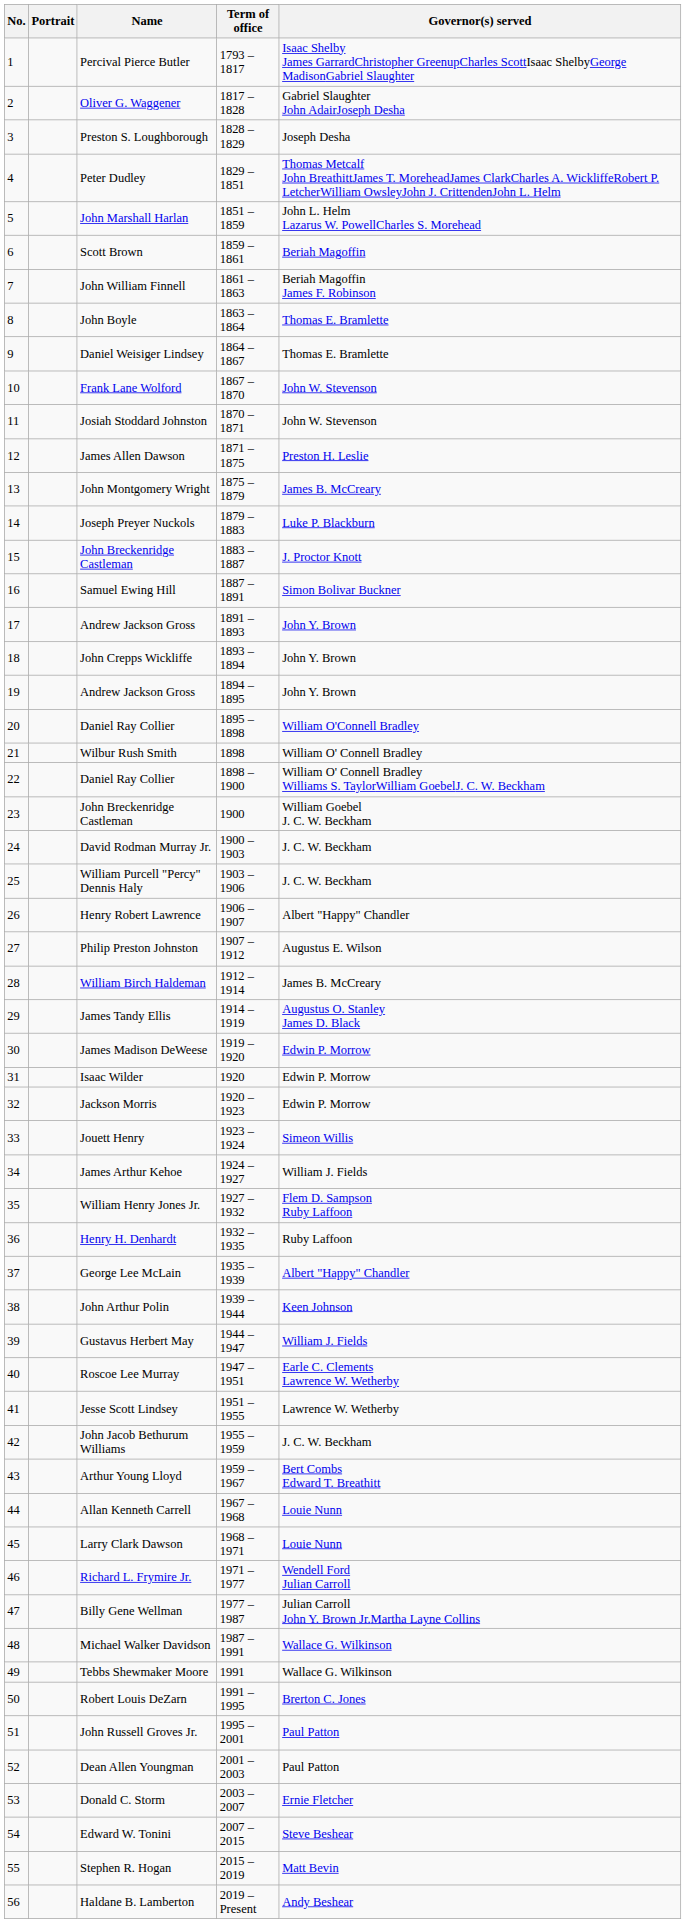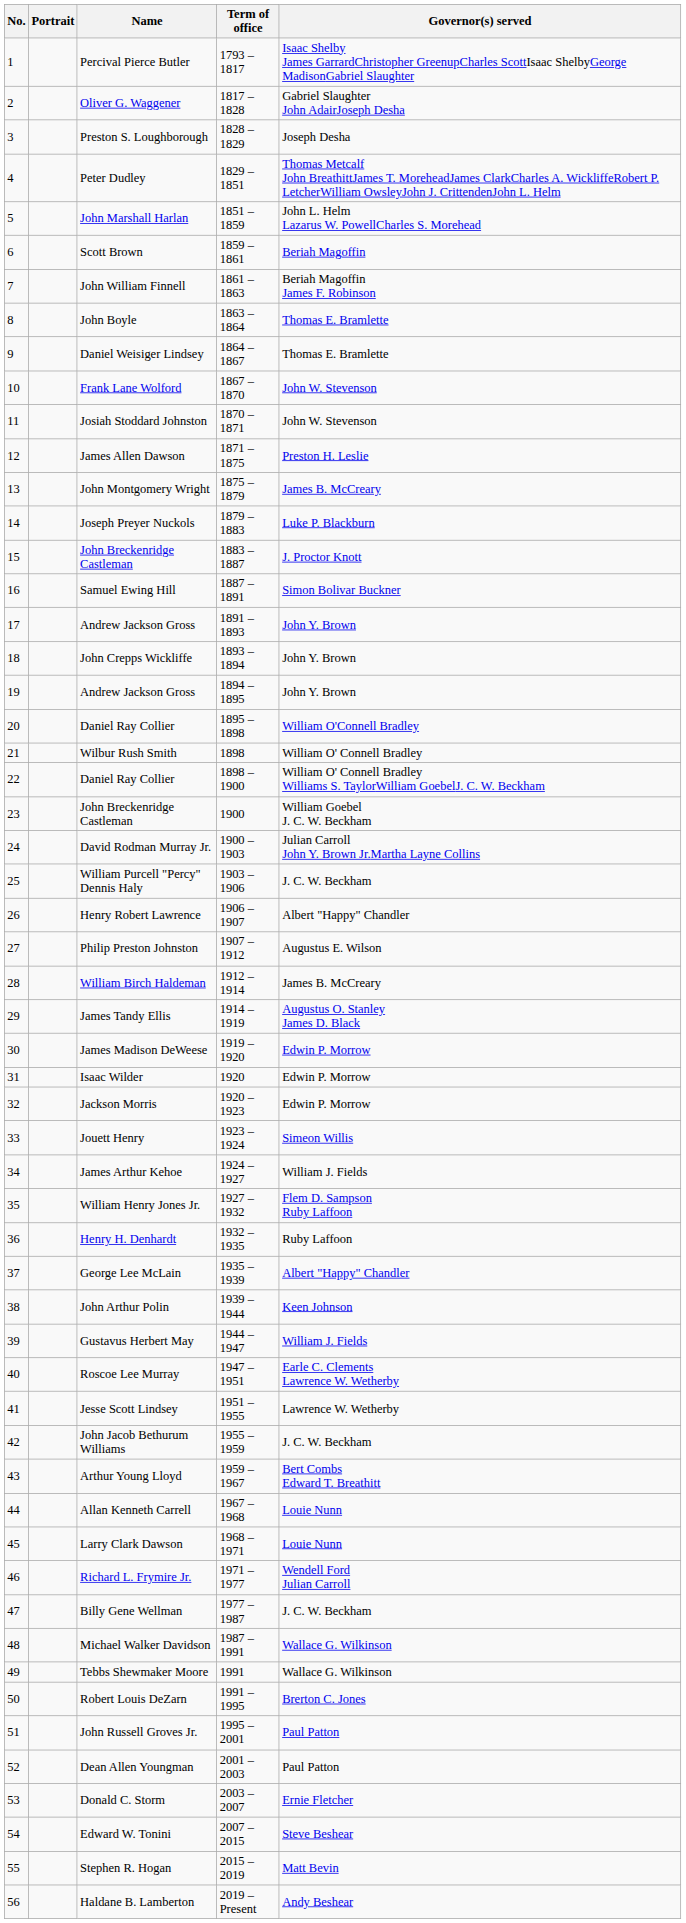 <table class="wikitable">
 <tr>
 <th>No.</th>
 <th>Portrait</th>
 <th><strong>Name</strong></th>
 <th>Term of office</th>
 <th>Governor(s) served</th>
 </tr>
 <tr>
 <td>1</td>
 <td></td>
 <td>Percival Pierce Butler</td>
 <td>1793 – 1817</td>
 <td><a href='#'>Isaac Shelby</a><br><a href='#'>James Garrard</a><a href='#'>Christopher Greenup</a><a href='#'>Charles Scott</a>Isaac Shelby<a href='#'>George Madison</a><a href='#'>Gabriel Slaughter</a></td>
 </tr>
 <tr>
 <td>2</td>
 <td></td>
 <td><a href='#'>Oliver G. Waggener</a></td>
 <td>1817 – 1828</td>
 <td>Gabriel Slaughter<br><a href='#'>John Adair</a><a href='#'>Joseph Desha</a></td>
 </tr>
 <tr>
 <td>3</td>
 <td></td>
 <td>Preston S. Loughborough</td>
 <td>1828 – 1829</td>
 <td>Joseph Desha</td>
 </tr>
 <tr>
 <td>4</td>
 <td></td>
 <td>Peter Dudley</td>
 <td>1829 – 1851</td>
 <td><a href='#'>Thomas Metcalf</a><br><a href='#'>John Breathitt</a><a href='#'>James T. Morehead</a><a href='#'>James Clark</a><a href='#'>Charles A. Wickliffe</a><a href='#'>Robert P. Letcher</a><a href='#'>William Owsley</a><a href='#'>John J. Crittenden</a><a href='#'>John L. Helm</a></td>
 </tr>
 <tr>
 <td>5</td>
 <td></td>
 <td><a href='#'>John Marshall Harlan</a></td>
 <td>1851 – 1859</td>
 <td>John L. Helm<br><a href='#'>Lazarus W. Powell</a><a href='#'>Charles S. Morehead</a></td>
 </tr>
 <tr>
 <td>6</td>
 <td></td>
 <td>Scott Brown</td>
 <td>1859 – 1861</td>
 <td><a href='#'>Beriah Magoffin</a></td>
 </tr>
 <tr>
 <td>7</td>
 <td></td>
 <td>John William Finnell</td>
 <td>1861 – 1863</td>
 <td>Beriah Magoffin<br><a href='#'>James F. Robinson</a></td>
 </tr>
 <tr>
 <td>8</td>
 <td></td>
 <td>John Boyle</td>
 <td>1863 – 1864</td>
 <td><a href='#'>Thomas E. Bramlette</a></td>
 </tr>
 <tr>
 <td>9</td>
 <td></td>
 <td>Daniel Weisiger Lindsey</td>
 <td>1864 – 1867</td>
 <td>Thomas E. Bramlette</td>
 </tr>
 <tr>
 <td>10</td>
 <td></td>
 <td><a href='#'>Frank Lane Wolford</a></td>
 <td>1867 – 1870</td>
 <td><a href='#'>John W. Stevenson</a></td>
 </tr>
 <tr>
 <td>11</td>
 <td></td>
 <td>Josiah Stoddard Johnston</td>
 <td>1870 – 1871</td>
 <td>John W. Stevenson</td>
 </tr>
 <tr>
 <td>12</td>
 <td></td>
 <td>James Allen Dawson</td>
 <td>1871 – 1875</td>
 <td><a href='#'>Preston H. Leslie</a></td>
 </tr>
 <tr>
 <td>13</td>
 <td></td>
 <td>John Montgomery Wright</td>
 <td>1875 – 1879</td>
 <td><a href='#'>James B. McCreary</a></td>
 </tr>
 <tr>
 <td>14</td>
 <td></td>
 <td>Joseph Preyer Nuckols</td>
 <td>1879 – 1883</td>
 <td><a href='#'>Luke P. Blackburn</a></td>
 </tr>
 <tr>
 <td>15</td>
 <td></td>
 <td><a href='#'>John Breckenridge Castleman</a></td>
 <td>1883 – 1887</td>
 <td><a href='#'>J. Proctor Knott</a></td>
 </tr>
 <tr>
 <td>16</td>
 <td></td>
 <td>Samuel Ewing Hill</td>
 <td>1887 – 1891</td>
 <td><a href='#'>Simon Bolivar Buckner</a></td>
 </tr>
 <tr>
 <td>17</td>
 <td></td>
 <td>Andrew Jackson Gross</td>
 <td>1891 – 1893</td>
 <td><a href='#'>John Y. Brown</a></td>
 </tr>
 <tr>
 <td>18</td>
 <td></td>
 <td>John Crepps Wickliffe</td>
 <td>1893 – 1894</td>
 <td>John Y. Brown</td>
 </tr>
 <tr>
 <td>19</td>
 <td></td>
 <td>Andrew Jackson Gross</td>
 <td>1894 – 1895</td>
 <td>John Y. Brown</td>
 </tr>
 <tr>
 <td>20</td>
 <td></td>
 <td>Daniel Ray Collier</td>
 <td>1895 – 1898</td>
 <td><a href='#'>William O'Connell Bradley</a></td>
 </tr>
 <tr>
 <td>21</td>
 <td></td>
 <td>Wilbur Rush Smith</td>
 <td>1898</td>
 <td>William O' Connell Bradley</td>
 </tr>
 <tr>
 <td>22</td>
 <td></td>
 <td>Daniel Ray Collier</td>
 <td>1898 – 1900</td>
 <td>William O' Connell Bradley<br><a href='#'>Williams S. Taylor</a><a href='#'>William Goebel</a><a href='#'>J. C. W. Beckham</a></td>
 </tr>
 <tr>
 <td>23</td>
 <td></td>
 <td>John Breckenridge Castleman</td>
 <td>1900</td>
 <td>William Goebel<br>J. C. W. Beckham</td>
 </tr>
 <tr>
 <td>24</td>
 <td></td>
 <td>David Rodman Murray Jr.</td>
 <td>1900 – 1903</td>
-<td>J. C. W. Beckham</td>
+<td>Julian Carroll<br><a href='#'>John Y. Brown Jr.</a><a href='#'>Martha Layne Collins</a></td>
 </tr>
 <tr>
 <td>25</td>
 <td></td>
 <td>William Purcell "Percy" Dennis Haly</td>
 <td>1903 – 1906</td>
 <td>J. C. W. Beckham</td>
 </tr>
 <tr>
 <td>26</td>
 <td></td>
 <td>Henry Robert Lawrence</td>
 <td>1906 – 1907</td>
 <td>Albert "Happy" Chandler</td>
 </tr>
 <tr>
 <td>27</td>
 <td></td>
 <td>Philip Preston Johnston</td>
 <td>1907 – 1912</td>
 <td>Augustus E. Wilson</td>
 </tr>
 <tr>
 <td>28</td>
 <td></td>
 <td><a href='#'>William Birch Haldeman</a></td>
 <td>1912 – 1914</td>
 <td>James B. McCreary</td>
 </tr>
 <tr>
 <td>29</td>
 <td></td>
 <td>James Tandy Ellis</td>
 <td>1914 – 1919</td>
 <td><a href='#'>Augustus O. Stanley</a><br><a href='#'>James D. Black</a></td>
 </tr>
 <tr>
 <td>30</td>
 <td></td>
 <td>James Madison DeWeese</td>
 <td>1919 – 1920</td>
 <td><a href='#'>Edwin P. Morrow</a></td>
 </tr>
 <tr>
 <td>31</td>
 <td></td>
 <td>Isaac Wilder</td>
 <td>1920</td>
 <td>Edwin P. Morrow</td>
 </tr>
 <tr>
 <td>32</td>
 <td></td>
 <td>Jackson Morris</td>
 <td>1920 – 1923</td>
 <td>Edwin P. Morrow</td>
 </tr>
 <tr>
 <td>33</td>
 <td></td>
 <td>Jouett Henry</td>
 <td>1923 – 1924</td>
 <td><a href='#'>Simeon Willis</a></td>
 </tr>
 <tr>
 <td>34</td>
 <td></td>
 <td>James Arthur Kehoe</td>
 <td>1924 – 1927</td>
 <td>William J. Fields</td>
 </tr>
 <tr>
 <td>35</td>
 <td></td>
 <td>William Henry Jones Jr.</td>
 <td>1927 – 1932</td>
 <td><a href='#'>Flem D. Sampson</a><br><a href='#'>Ruby Laffoon</a></td>
 </tr>
 <tr>
 <td>36</td>
 <td></td>
 <td><a href='#'>Henry H. Denhardt</a></td>
 <td>1932 – 1935</td>
 <td>Ruby Laffoon</td>
 </tr>
 <tr>
 <td>37</td>
 <td></td>
 <td>George Lee McLain</td>
 <td>1935 – 1939</td>
 <td><a href='#'>Albert "Happy" Chandler</a></td>
 </tr>
 <tr>
 <td>38</td>
 <td></td>
 <td>John Arthur Polin</td>
 <td>1939 – 1944</td>
 <td><a href='#'>Keen Johnson</a></td>
 </tr>
 <tr>
 <td>39</td>
 <td></td>
 <td>Gustavus Herbert May</td>
 <td>1944 – 1947</td>
 <td><a href='#'>William J. Fields</a></td>
 </tr>
 <tr>
 <td>40</td>
 <td></td>
 <td>Roscoe Lee Murray</td>
 <td>1947 – 1951</td>
 <td><a href='#'>Earle C. Clements</a><br><a href='#'>Lawrence W. Wetherby</a></td>
 </tr>
 <tr>
 <td>41</td>
 <td></td>
 <td>Jesse Scott Lindsey</td>
 <td>1951 – 1955</td>
 <td>Lawrence W. Wetherby</td>
 </tr>
 <tr>
 <td>42</td>
 <td></td>
 <td>John Jacob Bethurum Williams</td>
 <td>1955 – 1959</td>
 <td>J. C. W. Beckham</td>
 </tr>
 <tr>
 <td>43</td>
 <td></td>
 <td>Arthur Young Lloyd</td>
 <td>1959 – 1967</td>
 <td><a href='#'>Bert Combs</a><br><a href='#'>Edward T. Breathitt</a></td>
 </tr>
 <tr>
 <td>44</td>
 <td></td>
 <td>Allan Kenneth Carrell</td>
 <td>1967 – 1968</td>
 <td><a href='#'>Louie Nunn</a></td>
 </tr>
 <tr>
 <td>45</td>
 <td></td>
 <td>Larry Clark Dawson</td>
 <td>1968 – 1971</td>
 <td><a href='#'>Louie Nunn</a></td>
 </tr>
 <tr>
 <td>46</td>
 <td></td>
 <td><a href='#'>Richard L. Frymire Jr.</a></td>
 <td>1971 – 1977</td>
 <td><a href='#'>Wendell Ford</a><br><a href='#'>Julian Carroll</a></td>
 </tr>
 <tr>
 <td>47</td>
 <td></td>
 <td>Billy Gene Wellman</td>
 <td>1977 – 1987</td>
-<td>Julian Carroll<br><a href='#'>John Y. Brown Jr.</a><a href='#'>Martha Layne Collins</a></td>
+<td>J. C. W. Beckham</td>
 </tr>
 <tr>
 <td>48</td>
 <td></td>
 <td>Michael Walker Davidson</td>
 <td>1987 – 1991</td>
 <td><a href='#'>Wallace G. Wilkinson</a></td>
 </tr>
 <tr>
 <td>49</td>
 <td></td>
 <td>Tebbs Shewmaker Moore</td>
 <td>1991</td>
 <td>Wallace G. Wilkinson</td>
 </tr>
 <tr>
 <td>50</td>
 <td></td>
 <td>Robert Louis DeZarn</td>
 <td>1991 – 1995</td>
 <td><a href='#'>Brerton C. Jones</a></td>
 </tr>
 <tr>
 <td>51</td>
 <td></td>
 <td>John Russell Groves Jr.</td>
 <td>1995 – 2001</td>
 <td><a href='#'>Paul Patton</a></td>
 </tr>
 <tr>
 <td>52</td>
 <td></td>
 <td>Dean Allen Youngman</td>
 <td>2001 – 2003</td>
 <td>Paul Patton</td>
 </tr>
 <tr>
 <td>53</td>
 <td></td>
 <td>Donald C. Storm</td>
 <td>2003 – 2007</td>
 <td><a href='#'>Ernie Fletcher</a></td>
 </tr>
 <tr>
 <td>54</td>
 <td></td>
 <td>Edward W. Tonini</td>
 <td>2007 – 2015</td>
 <td><a href='#'>Steve Beshear</a></td>
 </tr>
 <tr>
 <td>55</td>
 <td></td>
 <td>Stephen R. Hogan</td>
 <td>2015 – 2019</td>
 <td><a href='#'>Matt Bevin</a></td>
 </tr>
 <tr>
 <td>56</td>
 <td></td>
 <td>Haldane B. Lamberton</td>
 <td>2019 – Present</td>
 <td><a href='#'>Andy Beshear</a></td>
 </tr>
 </table>
